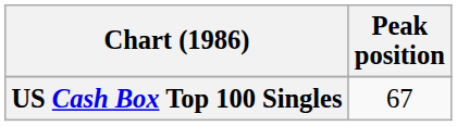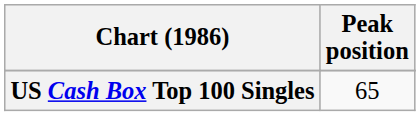 <table class="wikitable sortable plainrowheaders" style="text-align:center">
 <tr>
 <th>Chart (1986)</th>
 <th>Peak<br>position</th>
 </tr>
 <tr>
 </tr>
 <tr>
 </tr>
 <tr>
 <th scope=row>US <em><a href='#'>Cash Box</a></em> Top 100 Singles</th>
-<td align="center">67</td>
+<td align="center">65</td>
 </tr>
 </table>
